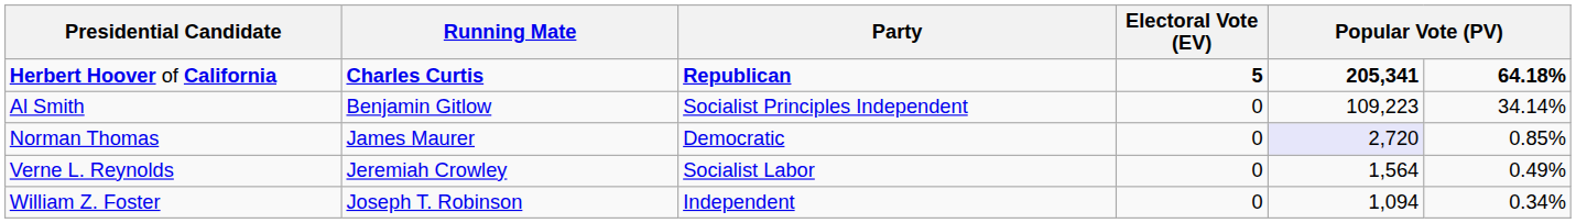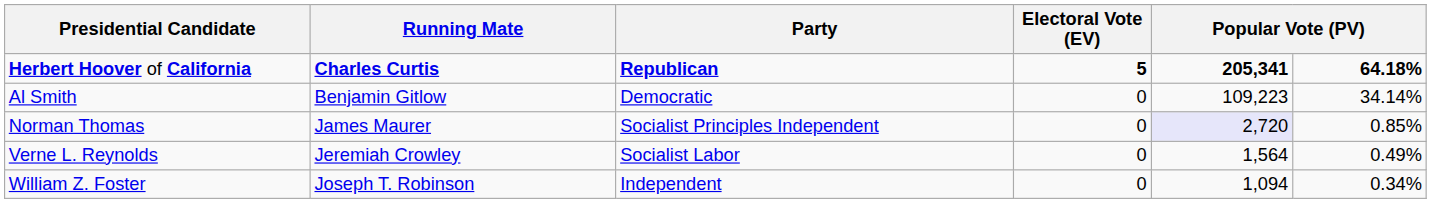 <table class="wikitable">
 <tr>
 <th width="20%">Presidential Candidate</th>
 <th width="20%"><a href='#'>Running Mate</a></th>
 <th width="26%">Party</th>
 <th width="9%">Electoral Vote (EV)</th>
 <th colspan="2" width="18%">Popular Vote (PV)</th>
 </tr>
 <tr>
 <td><strong><a href='#'>Herbert Hoover</a></strong> of <strong><a href='#'>California</a></strong></td>
 <td><strong><a href='#'>Charles Curtis</a></strong></td>
 <td><strong><a href='#'>Republican</a></strong></td>
 <td align="right"><strong>5</strong></td>
 <td align="right"><strong>205,341</strong></td>
 <td align="right"><strong>64.18%</strong></td>
 </tr>
 <tr>
 <td><a href='#'>Al Smith</a></td>
 <td><a href='#'>Benjamin Gitlow</a></td>
-<td><a href='#'>Socialist Principles Independent</a></td>
+<td><a href='#'>Democratic</a></td>
 <td align="right">0</td>
 <td align="right">109,223</td>
 <td align="right">34.14%</td>
 </tr>
 <tr>
 <td><a href='#'>Norman Thomas</a></td>
 <td><a href='#'>James Maurer</a></td>
-<td><a href='#'>Democratic</a></td>
+<td><a href='#'>Socialist Principles Independent</a></td>
 <td align="right">0</td>
 <td align="right" style="background: lavender;">2,720</td>
 <td align="right">0.85%</td>
 </tr>
 <tr>
 <td><a href='#'>Verne L. Reynolds</a></td>
 <td><a href='#'>Jeremiah Crowley</a></td>
 <td><a href='#'>Socialist Labor</a></td>
 <td align="right">0</td>
 <td align="right">1,564</td>
 <td align="right">0.49%</td>
 </tr>
 <tr>
 <td><a href='#'>William Z. Foster</a></td>
 <td><a href='#'>Joseph T. Robinson</a></td>
 <td><a href='#'>Independent</a></td>
 <td align="right">0</td>
 <td align="right">1,094</td>
 <td align="right">0.34%</td>
 </tr>
 </table>
